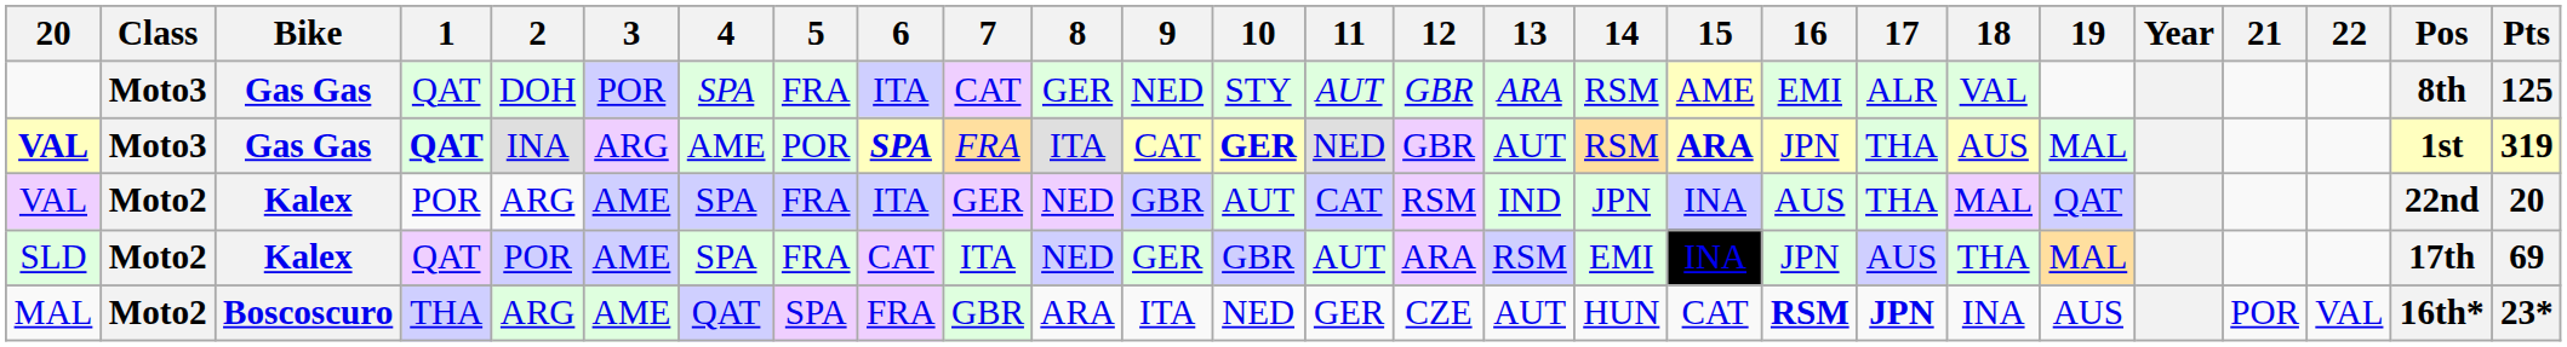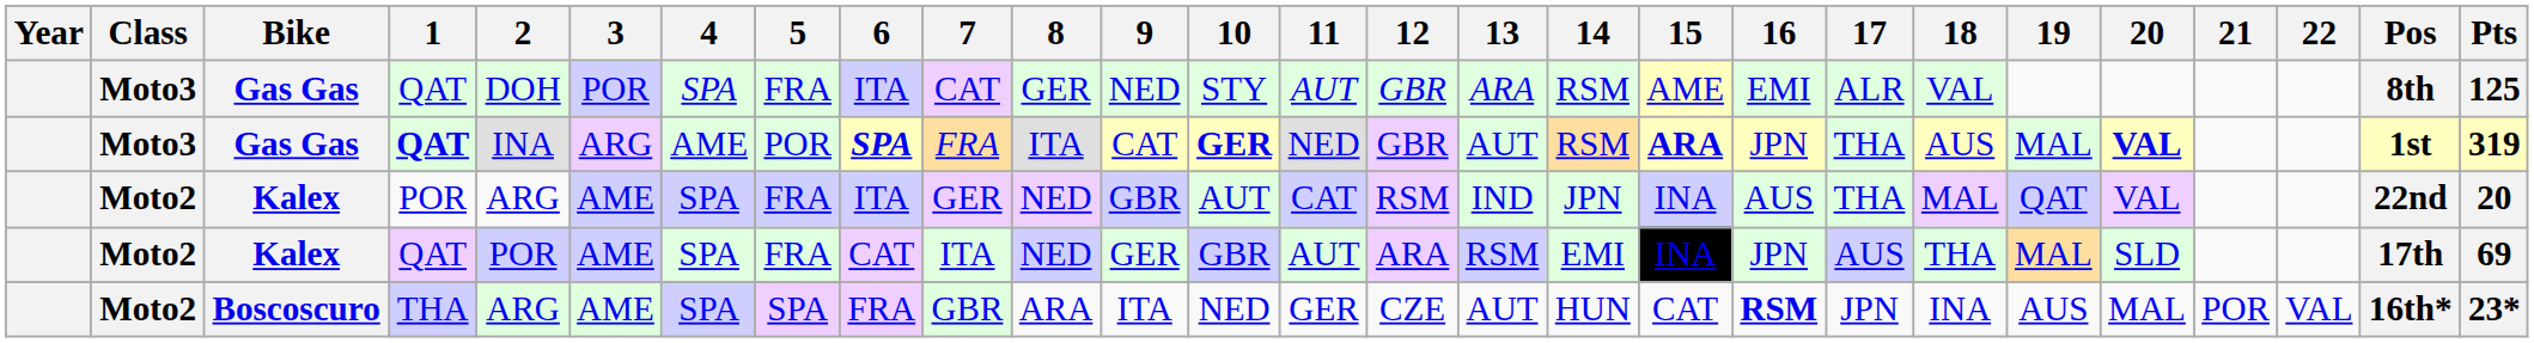 <table class="wikitable" style="text-align:center;">
 <tr>
-<th>20</th>
+<th>Year</th>
 <th>Class</th>
 <th>Bike</th>
 <th>1</th>
 <th>2</th>
 <th>3</th>
 <th>4</th>
 <th>5</th>
 <th>6</th>
 <th>7</th>
 <th>8</th>
 <th>9</th>
 <th>10</th>
 <th>11</th>
 <th>12</th>
 <th>13</th>
 <th>14</th>
 <th>15</th>
 <th>16</th>
 <th>17</th>
 <th>18</th>
 <th>19</th>
-<th>Year</th>
+<th>20</th>
 <th>21</th>
 <th>22</th>
 <th>Pos</th>
 <th>Pts</th>
 </tr>
 <tr>
-<td></td>
+<th></th>
 <th>Moto3</th>
 <th><a href='#'>Gas Gas</a></th>
 <td style="background:#dfffdf;"><a href='#'>QAT</a><br></td>
 <td style="background:#dfffdf;"><a href='#'>DOH</a><br></td>
 <td style="background:#cfcfff;"><a href='#'>POR</a><br></td>
 <td style="background:#dfffdf;"><em><a href='#'>SPA</a></em><br></td>
 <td style="background:#dfffdf;"><a href='#'>FRA</a><br></td>
 <td style="background:#cfcfff;"><a href='#'>ITA</a><br></td>
 <td style="background:#efcfff;"><a href='#'>CAT</a><br></td>
 <td style="background:#dfffdf;"><a href='#'>GER</a><br></td>
 <td style="background:#dfffdf;"><a href='#'>NED</a><br></td>
 <td style="background:#dfffdf;"><a href='#'>STY</a><br></td>
 <td style="background:#dfffdf;"><em><a href='#'>AUT</a></em><br></td>
 <td style="background:#dfffdf;"><em><a href='#'>GBR</a></em><br></td>
 <td style="background:#dfffdf;"><em><a href='#'>ARA</a></em><br></td>
 <td style="background:#dfffdf;"><a href='#'>RSM</a><br></td>
 <td style="background:#ffffbf;"><a href='#'>AME</a><br></td>
 <td style="background:#dfffdf;"><a href='#'>EMI</a><br></td>
 <td style="background:#dfffdf;"><a href='#'>ALR</a><br></td>
 <td style="background:#dfffdf;"><a href='#'>VAL</a><br></td>
 <td></td>
-<th></th>
+<td></td>
 <td></td>
 <td></td>
 <th>8th</th>
 <th>125</th>
 </tr>
 <tr>
-<td style="background:#ffffbf;"><strong><a href='#'>VAL</a></strong><br></td>
+<th></th>
 <th>Moto3</th>
 <th><a href='#'>Gas Gas</a></th>
 <td style="background:#dfffdf;"><strong><a href='#'>QAT</a></strong><br></td>
 <td style="background:#dfdfdf;"><a href='#'>INA</a><br></td>
 <td style="background:#efcfff;"><a href='#'>ARG</a><br></td>
 <td style="background:#dfffdf;"><a href='#'>AME</a><br></td>
 <td style="background:#dfffdf;"><a href='#'>POR</a><br></td>
 <td style="background:#ffffbf;"><strong><em><a href='#'>SPA</a></em></strong><br></td>
 <td style="background:#ffdf9f;"><em><a href='#'>FRA</a></em><br></td>
 <td style="background:#dfdfdf;"><a href='#'>ITA</a><br></td>
 <td style="background:#ffffbf;"><a href='#'>CAT</a><br></td>
 <td style="background:#ffffbf;"><strong><a href='#'>GER</a></strong><br></td>
 <td style="background:#dfdfdf;"><a href='#'>NED</a><br></td>
 <td style="background:#efcfff;"><a href='#'>GBR</a><br></td>
 <td style="background:#dfffdf;"><a href='#'>AUT</a><br></td>
 <td style="background:#ffdf9f;"><a href='#'>RSM</a><br></td>
 <td style="background:#ffffbf;"><strong><a href='#'>ARA</a></strong><br></td>
 <td style="background:#ffffbf;"><a href='#'>JPN</a><br></td>
 <td style="background:#dfffdf;"><a href='#'>THA</a><br></td>
 <td style="background:#ffffbf;"><a href='#'>AUS</a><br></td>
 <td style="background:#dfffdf;"><a href='#'>MAL</a><br></td>
-<th></th>
+<td style="background:#ffffbf;"><strong><a href='#'>VAL</a></strong><br></td>
 <td></td>
 <td></td>
 <th style="background:#ffffbf;">1st</th>
 <th style="background:#ffffbf;">319</th>
 </tr>
 <tr>
-<td style="background:#efcfff;"><a href='#'>VAL</a><br></td>
+<th></th>
 <th>Moto2</th>
 <th><a href='#'>Kalex</a></th>
 <td><a href='#'>POR</a></td>
 <td><a href='#'>ARG</a></td>
 <td style="background:#cfcfff;"><a href='#'>AME</a><br></td>
 <td style="background:#cfcfff;"><a href='#'>SPA</a><br></td>
 <td style="background:#cfcfff;"><a href='#'>FRA</a><br></td>
 <td style="background:#cfcfff;"><a href='#'>ITA</a><br></td>
 <td style="background:#efcfff;"><a href='#'>GER</a><br></td>
 <td style="background:#efcfff;"><a href='#'>NED</a><br></td>
 <td style="background:#cfcfff;"><a href='#'>GBR</a><br></td>
 <td style="background:#dfffdf;"><a href='#'>AUT</a><br></td>
 <td style="background:#cfcfff;"><a href='#'>CAT</a><br></td>
 <td style="background:#efcfff;"><a href='#'>RSM</a><br></td>
 <td style="background:#dfffdf;"><a href='#'>IND</a><br></td>
 <td style="background:#dfffdf;"><a href='#'>JPN</a><br></td>
 <td style="background:#cfcfff;"><a href='#'>INA</a><br></td>
 <td style="background:#dfffdf;"><a href='#'>AUS</a><br></td>
 <td style="background:#dfffdf;"><a href='#'>THA</a><br></td>
 <td style="background:#efcfff;"><a href='#'>MAL</a><br></td>
 <td style="background:#cfcfff;"><a href='#'>QAT</a><br></td>
-<th></th>
+<td style="background:#efcfff;"><a href='#'>VAL</a><br></td>
 <td></td>
 <td></td>
 <th>22nd</th>
 <th>20</th>
 </tr>
 <tr>
-<td style="background:#DFFFDF;"><a href='#'>SLD</a><br></td>
+<th></th>
 <th>Moto2</th>
 <th><a href='#'>Kalex</a></th>
 <td style="background:#EFCFFF;"><a href='#'>QAT</a><br></td>
 <td style="background:#CFCFFF;"><a href='#'>POR</a><br></td>
 <td style="background:#CFCFFF;"><a href='#'>AME</a><br></td>
 <td style="background:#DFFFDF;"><a href='#'>SPA</a><br></td>
 <td style="background:#DFFFDF;"><a href='#'>FRA</a><br></td>
 <td style="background:#EFCFFF;"><a href='#'>CAT</a><br></td>
 <td style="background:#DFFFDF;"><a href='#'>ITA</a><br></td>
 <td style="background:#CFCFFF;"><a href='#'>NED</a><br></td>
 <td style="background:#DFFFDF;"><a href='#'>GER</a><br></td>
 <td style="background:#CFCFFF;"><a href='#'>GBR</a><br></td>
 <td style="background:#DFFFDF;"><a href='#'>AUT</a><br></td>
 <td style="background:#EFCFFF;"><a href='#'>ARA</a><br></td>
 <td style="background:#CFCFFF;"><a href='#'>RSM</a><br></td>
 <td style="background:#DFFFDF;"><a href='#'>EMI</a><br></td>
 <td style="background:#000000; color:#FFFFFF;"><a href='#'><span>INA</span></a><br></td>
 <td style="background:#DFFFDF;"><a href='#'>JPN</a><br></td>
 <td style="background:#CFCFFF;"><a href='#'>AUS</a><br></td>
 <td style="background:#DFFFDF;"><a href='#'>THA</a><br></td>
 <td style="background:#FFDF9F;"><a href='#'>MAL</a><br></td>
-<th></th>
+<td style="background:#DFFFDF;"><a href='#'>SLD</a><br></td>
 <td></td>
 <td></td>
 <th>17th</th>
 <th>69</th>
 </tr>
 <tr>
-<td style="background:#;"><a href='#'>MAL</a><br></td>
+<th></th>
 <th>Moto2</th>
 <th><a href='#'>Boscoscuro</a></th>
 <td style="background:#CFCFFF;"><a href='#'>THA</a><br></td>
 <td style="background:#DFFFDF;"><a href='#'>ARG</a><br></td>
 <td style="background:#DFFFDF;"><a href='#'>AME</a><br></td>
-<td style="background:#CFCFFF;"><a href='#'>QAT</a><br></td>
+<td style="background:#cfcfff;"><a href='#'>SPA</a><br></td>
 <td style="background:#EFCFFF;"><a href='#'>SPA</a><br></td>
 <td style="background:#EFCFFF;"><a href='#'>FRA</a><br></td>
 <td style="background:#DFFFDF;"><a href='#'>GBR</a><br></td>
 <td style="background:#;"><a href='#'>ARA</a><br></td>
 <td style="background:#;"><a href='#'>ITA</a><br></td>
 <td style="background:#;"><a href='#'>NED</a><br></td>
 <td style="background:#;"><a href='#'>GER</a><br></td>
 <td style="background:#;"><a href='#'>CZE</a><br></td>
 <td style="background:#;"><a href='#'>AUT</a><br></td>
 <td style="background:#;"><a href='#'>HUN</a><br></td>
 <td style="background:#;"><a href='#'>CAT</a><br></td>
 <td style="background:#;"><strong><a href='#'>RSM</a><br></strong></td>
-<td style="background:#;"><strong><a href='#'>JPN</a><br></strong></td>
+<td style="background:#;"><a href='#'>JPN</a><br></td>
 <td style="background:#;"><a href='#'>INA</a><br></td>
 <td style="background:#;"><a href='#'>AUS</a><br></td>
-<th></th>
+<td style="background:#;"><a href='#'>MAL</a><br></td>
 <td style="background:#;"><a href='#'>POR</a><br></td>
 <td style="background:#;"><a href='#'>VAL</a><br></td>
 <th>16th*</th>
 <th>23*</th>
 </tr>
 </table>
